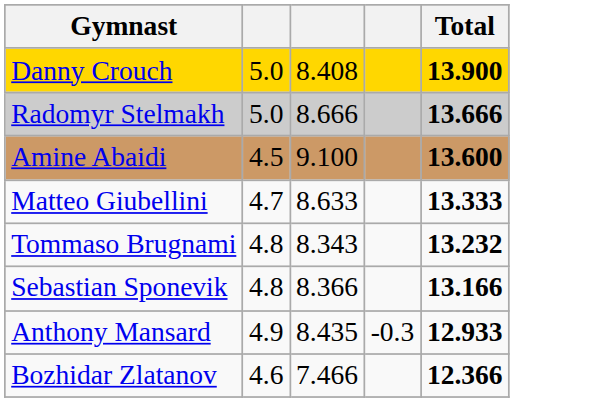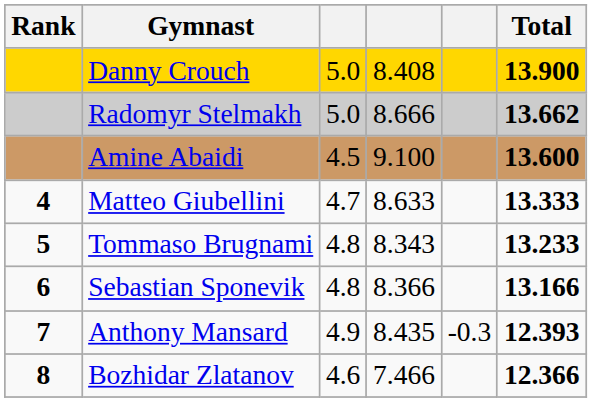 <table style="text-align:center;" class="wikitable sortable">
 <tr>
+<th>Rank</th>
 <th>Gymnast</th>
 <th><small></small></th>
 <th><small></small></th>
 <th><small></small></th>
 <th>Total</th>
 </tr>
 <tr style="background:#FFD700;">
+<td></td>
 <td align="left"> <a href='#'>Danny Crouch</a></td>
 <td>5.0</td>
 <td>8.408</td>
 <td></td>
 <td><strong>13.900</strong></td>
 </tr>
 <tr style="background:#CCCCCC;">
+<td></td>
 <td align="left"> <a href='#'>Radomyr Stelmakh</a></td>
 <td>5.0</td>
 <td>8.666</td>
 <td></td>
-<td><strong>13.666</strong></td>
+<td><strong>13.662</strong></td>
 </tr>
 <tr style="background:#CC9966;">
+<td></td>
 <td align="left"> <a href='#'>Amine Abaidi</a></td>
 <td>4.5</td>
 <td>9.100</td>
 <td></td>
 <td><strong>13.600</strong></td>
 </tr>
 <tr>
+<td><strong>4</strong></td>
 <td align="left"> <a href='#'>Matteo Giubellini</a></td>
 <td>4.7</td>
 <td>8.633</td>
 <td></td>
 <td><strong>13.333</strong></td>
 </tr>
 <tr>
+<td><strong>5</strong></td>
 <td align="left"> <a href='#'>Tommaso Brugnami</a></td>
 <td>4.8</td>
 <td>8.343</td>
 <td></td>
-<td><strong>13.232</strong></td>
+<td><strong>13.233</strong></td>
 </tr>
 <tr>
+<td><strong>6</strong></td>
 <td align="left"> <a href='#'>Sebastian Sponevik</a></td>
 <td>4.8</td>
 <td>8.366</td>
 <td></td>
 <td><strong>13.166</strong></td>
 </tr>
 <tr>
+<td><strong>7</strong></td>
 <td align="left"> <a href='#'>Anthony Mansard</a></td>
 <td>4.9</td>
 <td>8.435</td>
 <td>-0.3</td>
-<td><strong>12.933</strong></td>
+<td><strong>12.393</strong></td>
 </tr>
 <tr>
+<td><strong>8</strong></td>
 <td align="left"> <a href='#'>Bozhidar Zlatanov</a></td>
 <td>4.6</td>
 <td>7.466</td>
 <td></td>
 <td><strong>12.366</strong></td>
 </tr>
 </table>
